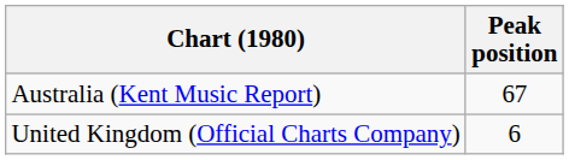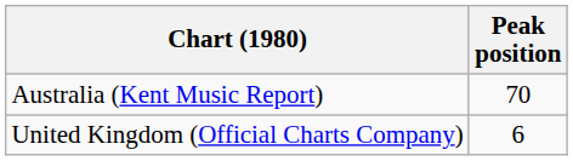 <table class="wikitable">
 <tr>
 <th>Chart (1980)</th>
 <th>Peak<br> position</th>
 </tr>
 <tr>
 <td>Australia (<a href='#'>Kent Music Report</a>)</td>
-<td align="center">67</td>
+<td align="center">70</td>
 </tr>
 <tr>
 <td>United Kingdom (<a href='#'>Official Charts Company</a>)</td>
 <td align="center">6</td>
 </tr>
 </table>
